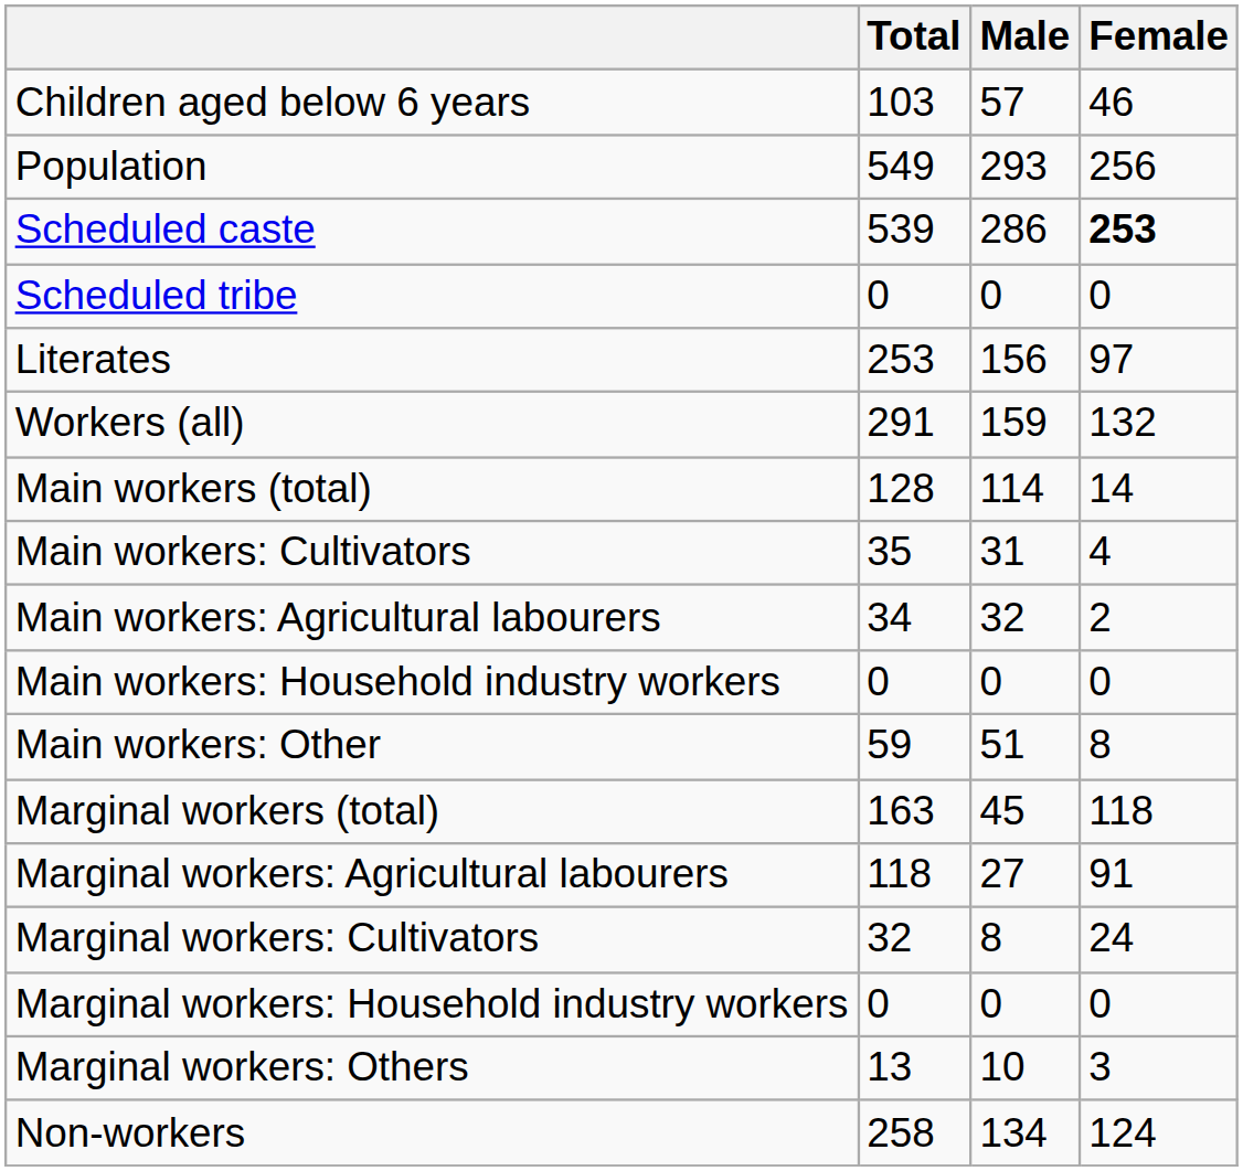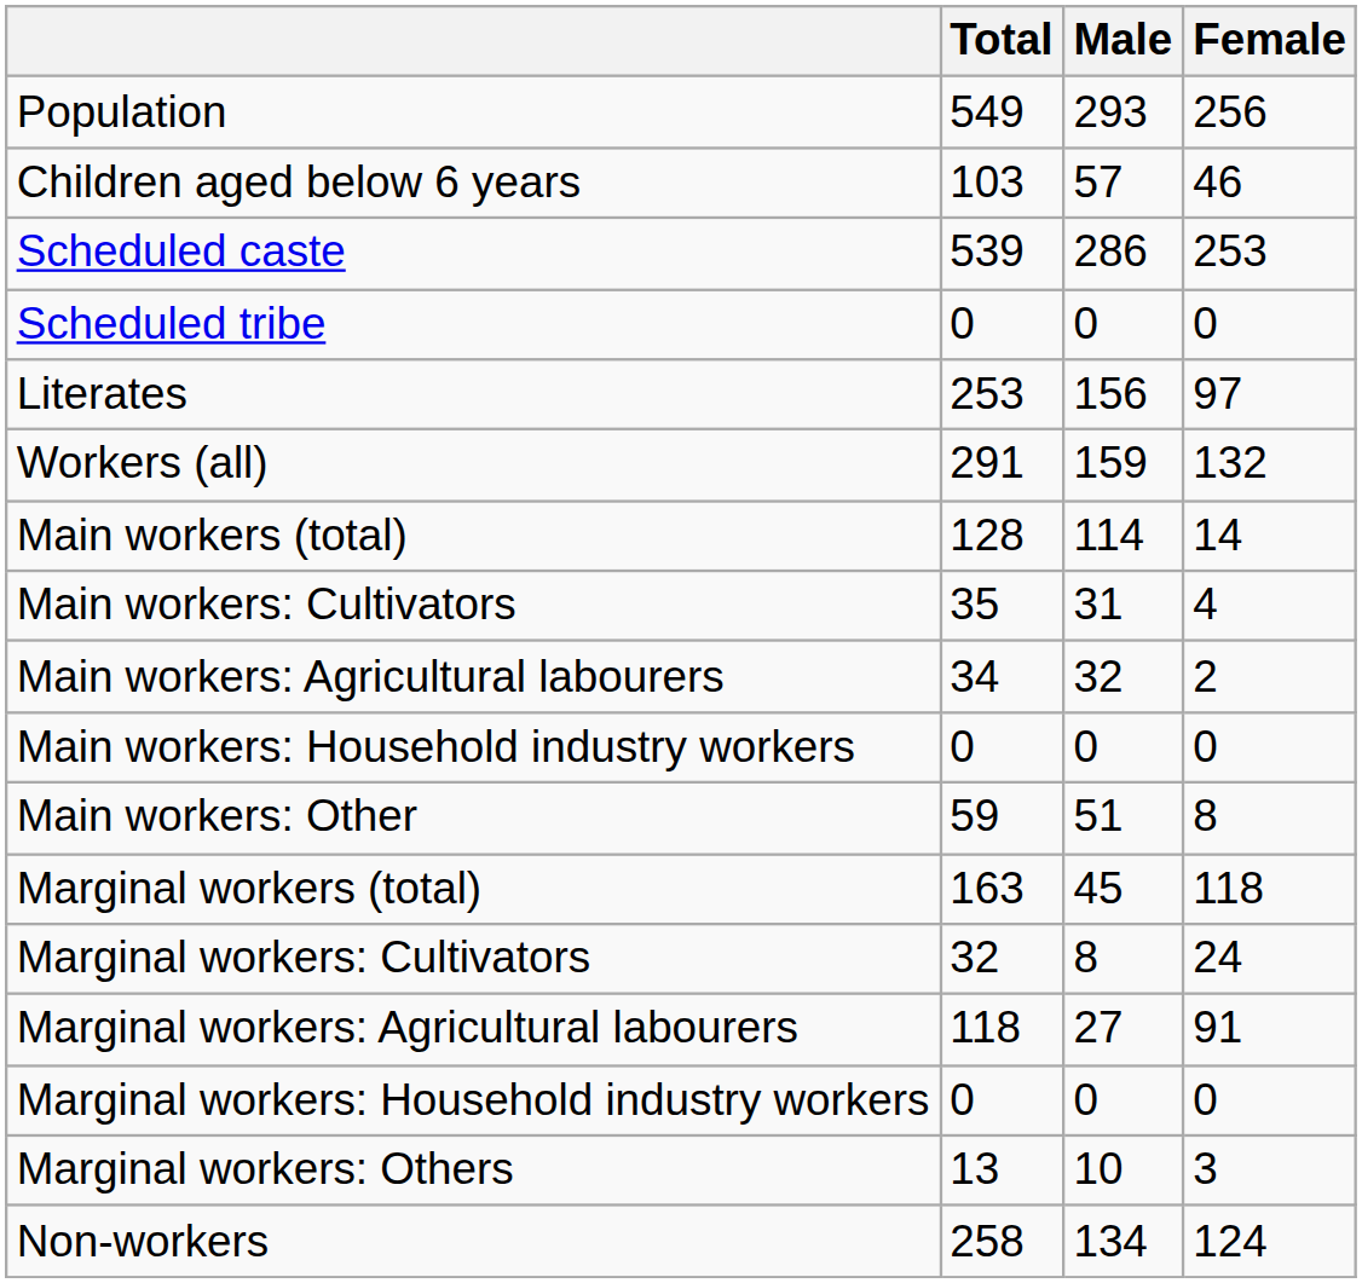 <table class="wikitable sortable">
 <tr>
 <th></th>
 <th>Total</th>
 <th>Male</th>
 <th>Female</th>
 </tr>
 <tr>
+<td>Population</td>
+<td>549</td>
+<td>293</td>
+<td>256</td>
+</tr>
+<tr>
 <td>Children aged below 6 years</td>
 <td>103</td>
 <td>57</td>
 <td>46</td>
 </tr>
 <tr>
-<td>Population</td>
-<td>549</td>
-<td>293</td>
-<td>256</td>
-</tr>
-<tr>
 <td><a href='#'>Scheduled caste</a></td>
 <td>539</td>
 <td>286</td>
-<td><strong>253</strong></td>
+<td>253</td>
 </tr>
 <tr>
 <td><a href='#'>Scheduled tribe</a></td>
 <td>0</td>
 <td>0</td>
 <td>0</td>
 </tr>
 <tr>
 <td>Literates</td>
 <td>253</td>
 <td>156</td>
 <td>97</td>
 </tr>
 <tr>
 <td>Workers (all)</td>
 <td>291</td>
 <td>159</td>
 <td>132</td>
 </tr>
 <tr>
 <td>Main workers (total)</td>
 <td>128</td>
 <td>114</td>
 <td>14</td>
 </tr>
 <tr>
 <td>Main workers: Cultivators</td>
 <td>35</td>
 <td>31</td>
 <td>4</td>
 </tr>
 <tr>
 <td>Main workers: Agricultural labourers</td>
 <td>34</td>
 <td>32</td>
 <td>2</td>
 </tr>
 <tr>
 <td>Main workers: Household industry workers</td>
 <td>0</td>
 <td>0</td>
 <td>0</td>
 </tr>
 <tr>
 <td>Main workers: Other</td>
 <td>59</td>
 <td>51</td>
 <td>8</td>
 </tr>
 <tr>
 <td>Marginal workers (total)</td>
 <td>163</td>
 <td>45</td>
 <td>118</td>
 </tr>
 <tr>
+<td>Marginal workers: Cultivators</td>
+<td>32</td>
+<td>8</td>
+<td>24</td>
+</tr>
+<tr>
 <td>Marginal workers: Agricultural labourers</td>
 <td>118</td>
 <td>27</td>
 <td>91</td>
-</tr>
-<tr>
-<td>Marginal workers: Cultivators</td>
-<td>32</td>
-<td>8</td>
-<td>24</td>
 </tr>
 <tr>
 <td>Marginal workers: Household industry workers</td>
 <td>0</td>
 <td>0</td>
 <td>0</td>
 </tr>
 <tr>
 <td>Marginal workers: Others</td>
 <td>13</td>
 <td>10</td>
 <td>3</td>
 </tr>
 <tr>
 <td>Non-workers</td>
 <td>258</td>
 <td>134</td>
 <td>124</td>
 </tr>
 </table>
